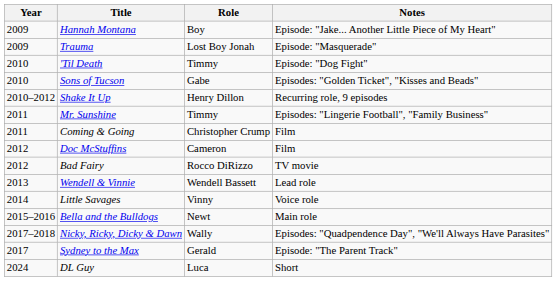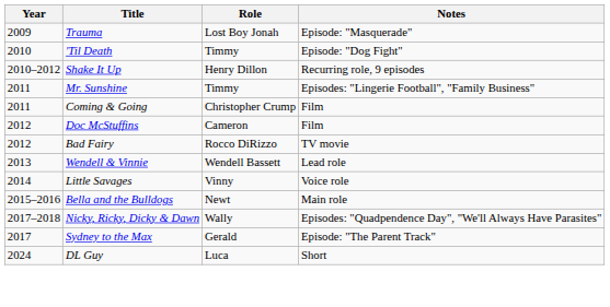 <table class="wikitable">
 <tr>
 <th>Year</th>
 <th>Title</th>
 <th>Role</th>
 <th>Notes</th>
-</tr>
-<tr>
-<td>2009</td>
-<td><em><a href='#'>Hannah Montana</a></em></td>
-<td>Boy</td>
-<td>Episode: "Jake... Another Little Piece of My Heart"</td>
 </tr>
 <tr>
 <td>2009</td>
 <td><em><a href='#'>Trauma</a></em></td>
 <td>Lost Boy Jonah</td>
 <td>Episode: "Masquerade"</td>
 </tr>
 <tr>
 <td>2010</td>
 <td><em><a href='#'>'Til Death</a></em></td>
 <td>Timmy</td>
 <td>Episode: "Dog Fight"</td>
-</tr>
-<tr>
-<td>2010</td>
-<td><em><a href='#'>Sons of Tucson</a></em></td>
-<td>Gabe</td>
-<td>Episodes: "Golden Ticket", "Kisses and Beads"</td>
 </tr>
 <tr>
 <td>2010–2012</td>
 <td><em><a href='#'>Shake It Up</a></em></td>
 <td>Henry Dillon</td>
 <td>Recurring role, 9 episodes</td>
 </tr>
 <tr>
 <td>2011</td>
 <td><em><a href='#'>Mr. Sunshine</a></em></td>
 <td>Timmy</td>
 <td>Episodes: "Lingerie Football", "Family Business"</td>
 </tr>
 <tr>
 <td>2011</td>
 <td><em>Coming & Going</em></td>
 <td>Christopher Crump</td>
 <td>Film</td>
 </tr>
 <tr>
 <td>2012</td>
 <td><em><a href='#'>Doc McStuffins</a></em></td>
 <td>Cameron</td>
 <td>Film</td>
 </tr>
 <tr>
 <td>2012</td>
 <td><em>Bad Fairy</em></td>
 <td>Rocco DiRizzo</td>
 <td>TV movie</td>
 </tr>
 <tr>
 <td>2013</td>
 <td><em><a href='#'>Wendell & Vinnie</a></em></td>
 <td>Wendell Bassett</td>
 <td>Lead role</td>
 </tr>
 <tr>
 <td>2014</td>
 <td><em>Little Savages</em></td>
 <td>Vinny</td>
 <td>Voice role</td>
 </tr>
 <tr>
 <td>2015–2016</td>
 <td><em><a href='#'>Bella and the Bulldogs</a></em></td>
 <td>Newt</td>
 <td>Main role</td>
 </tr>
 <tr>
 <td>2017–2018</td>
 <td><em><a href='#'>Nicky, Ricky, Dicky & Dawn</a></em></td>
 <td>Wally</td>
 <td>Episodes: "Quadpendence Day", "We'll Always Have Parasites"</td>
 </tr>
 <tr>
 <td>2017</td>
 <td><em><a href='#'>Sydney to the Max</a></em></td>
 <td>Gerald</td>
 <td>Episode: "The Parent Track"</td>
 </tr>
 <tr>
 <td>2024</td>
 <td><em>DL Guy</em></td>
 <td>Luca</td>
 <td>Short</td>
 </tr>
 </table>
